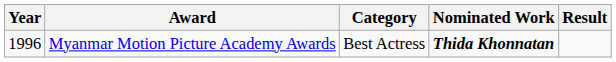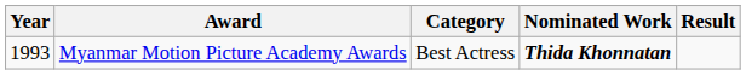 <table class="wikitable">
 <tr>
 <th>Year</th>
 <th>Award</th>
 <th>Category</th>
 <th>Nominated Work</th>
 <th>Result</th>
 </tr>
 <tr>
-<td>1996</td>
+<td>1993</td>
 <td><a href='#'>Myanmar Motion Picture Academy Awards</a></td>
 <td>Best Actress</td>
 <td><strong><em>Thida Khonnatan</em></strong></td>
 <td></td>
 </tr>
 </table>
